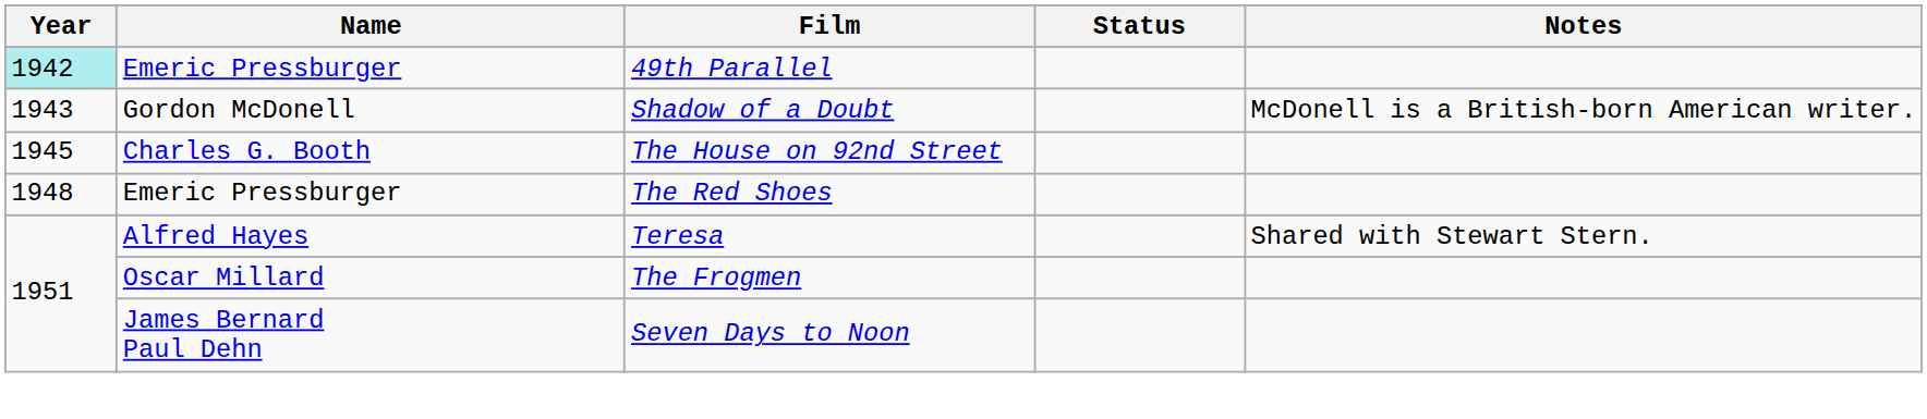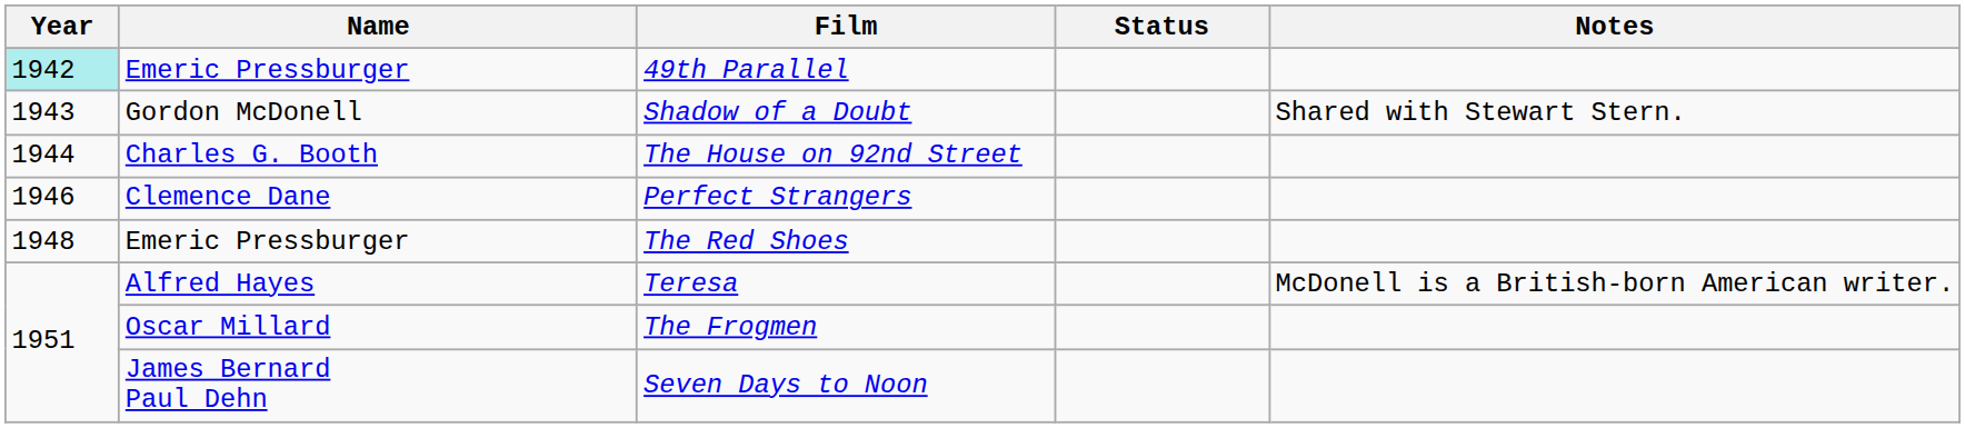 <table class="wikitable">
 <tr style="background:#ebf5ff;">
 <th style="width:050px;">Year</th>
 <th style="width:250px;">Name</th>
 <th style="width:200px;">Film</th>
 <th style="width:100px;">Status</th>
 <th>Notes</th>
 </tr>
 <tr>
 <td style="background: paleturquoise;">1942</td>
 <td><a href='#'>Emeric Pressburger</a></td>
 <td><a href='#'><em>49th Parallel</em></a></td>
 <td></td>
 <td></td>
 </tr>
 <tr>
 <td>1943</td>
 <td>Gordon McDonell</td>
 <td><em><a href='#'>Shadow of a Doubt</a></em></td>
 <td></td>
-<td>McDonell is a British-born American writer.</td>
+<td>Shared with Stewart Stern.</td>
 </tr>
 <tr>
-<td>1945</td>
+<td>1944</td>
 <td><a href='#'>Charles G. Booth</a></td>
 <td><em><a href='#'>The House on 92nd Street</a></em></td>
+<td></td>
+<td></td>
+</tr>
+<tr>
+<td>1946</td>
+<td><a href='#'>Clemence Dane</a></td>
+<td><a href='#'><em>Perfect Strangers</em></a></td>
 <td></td>
 <td></td>
 </tr>
 <tr>
 <td>1948</td>
 <td>Emeric Pressburger</td>
 <td><a href='#'><em>The Red Shoes</em></a></td>
 <td></td>
 <td></td>
 </tr>
 <tr>
 <td rowspan="3">1951</td>
 <td><a href='#'>Alfred Hayes</a></td>
 <td><a href='#'><em>Teresa</em></a></td>
 <td></td>
-<td>Shared with Stewart Stern.</td>
+<td>McDonell is a British-born American writer.</td>
 </tr>
 <tr>
 <td><a href='#'>Oscar Millard</a></td>
 <td><em><a href='#'>The Frogmen</a></em></td>
 <td></td>
 <td></td>
 </tr>
 <tr>
 <td><a href='#'>James Bernard</a><br><a href='#'>Paul Dehn</a></td>
 <td><em><a href='#'>Seven Days to Noon</a></em></td>
 <td></td>
 <td></td>
 </tr>
 </table>
